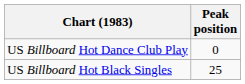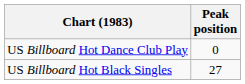 <table class="wikitable">
 <tr>
 <th>Chart (1983)</th>
 <th>Peak<br>position</th>
 </tr>
 <tr>
 <td>US <em>Billboard</em> <a href='#'>Hot Dance Club Play</a></td>
 <td align="center">0</td>
 </tr>
 <tr>
 <td>US <em>Billboard</em> <a href='#'>Hot Black Singles</a></td>
-<td align="center">25</td>
+<td align="center">27</td>
 </tr>
 </table>
